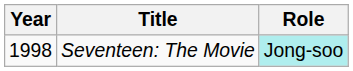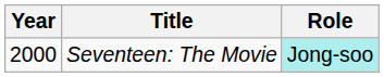 <table class="wikitable sortable">
 <tr>
 <th>Year</th>
 <th>Title</th>
 <th>Role</th>
 </tr>
 <tr>
-<td>1998</td>
+<td>2000</td>
 <td><em>Seventeen: The Movie</em></td>
 <td style="background: paleturquoise;">Jong-soo</td>
 </tr>
 </table>
